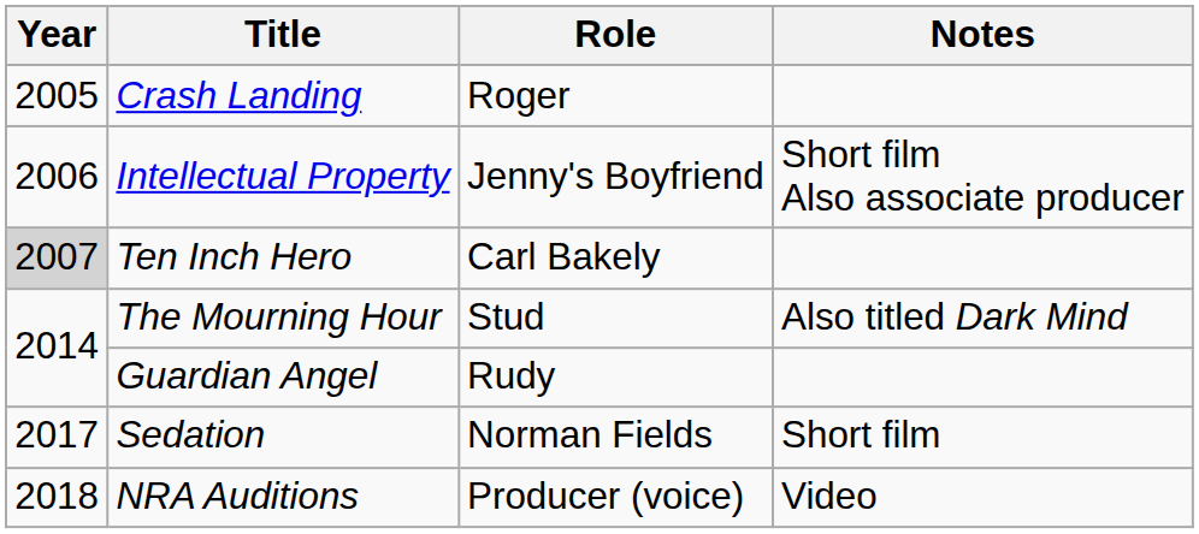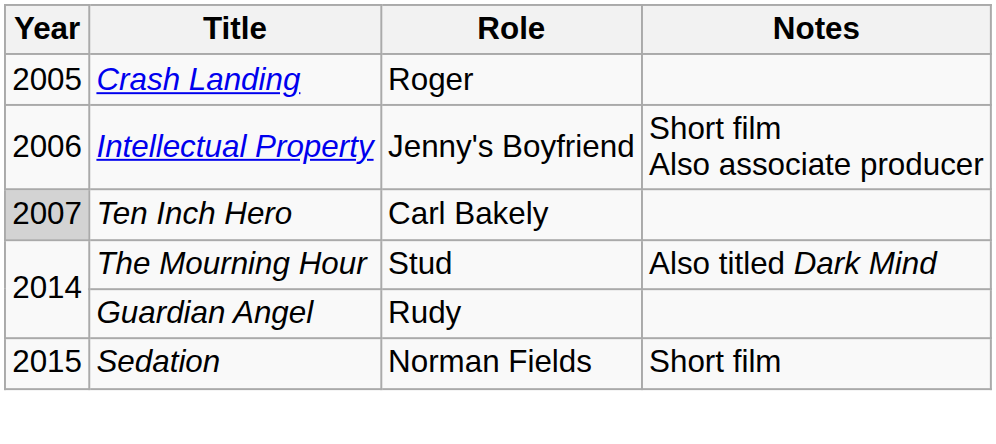 <table class="wikitable">
 <tr>
 <th>Year</th>
 <th>Title</th>
 <th>Role</th>
 <th>Notes</th>
 </tr>
 <tr>
 <td>2005</td>
 <td><em><a href='#'>Crash Landing</a></em></td>
 <td>Roger</td>
 <td></td>
 </tr>
 <tr>
 <td>2006</td>
 <td><em><a href='#'>Intellectual Property</a></em></td>
 <td>Jenny's Boyfriend</td>
 <td>Short film<br>Also associate producer</td>
 </tr>
 <tr>
 <td style="background: lightgrey;">2007</td>
 <td><em>Ten Inch Hero</em></td>
 <td>Carl Bakely</td>
 <td></td>
 </tr>
 <tr>
 <td rowspan="2">2014</td>
 <td><em>The Mourning Hour</em></td>
 <td>Stud</td>
 <td>Also titled <em>Dark Mind</em></td>
 </tr>
 <tr>
 <td><em>Guardian Angel</em></td>
 <td>Rudy</td>
 <td></td>
 </tr>
 <tr>
-<td>2017</td>
+<td>2015</td>
 <td><em>Sedation</em></td>
 <td>Norman Fields</td>
 <td>Short film</td>
 </tr>
-<tr>
-<td>2018</td>
-<td><em>NRA Auditions</em></td>
-<td>Producer (voice)</td>
-<td>Video</td>
-</tr>
 </table>
